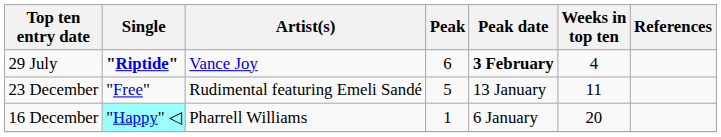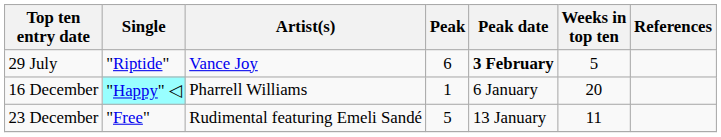 <table class="wikitable sortable">
 <tr>
 <th>Top ten<br>entry date</th>
 <th>Single</th>
 <th>Artist(s)</th>
 <th data-sort-type="number">Peak</th>
 <th>Peak date</th>
 <th data-sort-type="number">Weeks in<br>top ten</th>
 <th>References</th>
 </tr>
 <tr>
 <td>29 July</td>
-<td><strong>"<a href='#'>Riptide</a>"</strong></td>
+<td>"<a href='#'>Riptide</a>"</td>
 <td><a href='#'>Vance Joy</a></td>
 <td style="text-align:center;">6</td>
 <td><strong>3 February</strong></td>
-<td style="text-align:center;">4</td>
+<td style="text-align:center;">5</td>
+<td style="text-align:center;"></td>
+</tr>
+<tr>
+<td>16 December</td>
+<td style="background:#9ff;">"<a href='#'>Happy</a>" ◁</td>
+<td>Pharrell Williams</td>
+<td style="text-align:center;">1</td>
+<td>6 January</td>
+<td style="text-align:center;">20</td>
 <td style="text-align:center;"></td>
 </tr>
 <tr>
 <td>23 December</td>
 <td>"<a href='#'>Free</a>"</td>
 <td>Rudimental featuring Emeli Sandé</td>
 <td style="text-align:center;">5</td>
 <td>13 January</td>
 <td style="text-align:center;">11</td>
 <td style="text-align:center;"></td>
 </tr>
 <tr>
-<td>16 December</td>
-<td style="background:#9ff;">"<a href='#'>Happy</a>" ◁</td>
-<td>Pharrell Williams</td>
-<td style="text-align:center;">1</td>
-<td>6 January</td>
-<td style="text-align:center;">20</td>
-<td style="text-align:center;"></td>
-</tr>
-<tr>
 </tr>
 </table>
